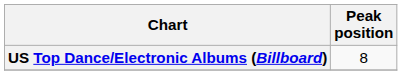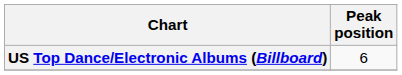 <table class="wikitable plainrowheaders sortable" style="text-align:center;" border="1">
 <tr>
 <th scope="col">Chart</th>
 <th scope="col">Peak<br>position</th>
 </tr>
 <tr>
 <th scope="row">US <a href='#'>Top Dance/Electronic Albums</a> (<em><a href='#'>Billboard</a></em>)</th>
-<td>8</td>
+<td>6</td>
 </tr>
 <tr>
 </tr>
 </table>
